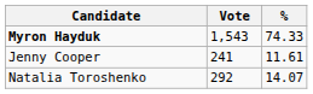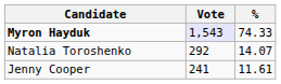 <table class="wikitable">
 <tr>
 <th bgcolor="#DDDDFF" width="200px">Candidate</th>
 <th bgcolor="#DDDDFF" width="50px">Vote</th>
 <th bgcolor="#DDDDFF" width="30px">%</th>
 </tr>
 <tr>
 <td><strong>Myron Hayduk</strong></td>
-<td>1,543</td>
+<td style="background: lavender;">1,543</td>
 <td>74.33</td>
+</tr>
+<tr>
+<td>Natalia Toroshenko</td>
+<td>292</td>
+<td>14.07</td>
 </tr>
 <tr>
 <td>Jenny Cooper</td>
 <td>241</td>
 <td>11.61</td>
 </tr>
-<tr>
-<td>Natalia Toroshenko</td>
-<td>292</td>
-<td>14.07</td>
-</tr>
 </table>
